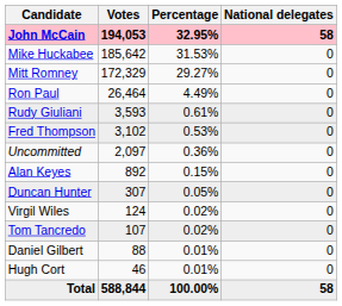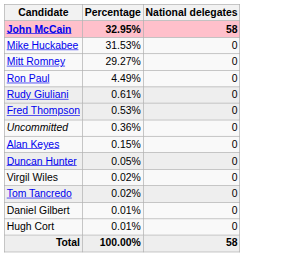 <table class="wikitable" style="text-align:right;">
 <tr>
 <th>Candidate</th>
-<th>Votes</th>
 <th>Percentage</th>
 <th>National delegates</th>
 </tr>
 <tr style="background:pink;">
 <td style="text-align:left;"><strong><a href='#'>John McCain</a></strong></td>
-<td><strong>194,053</strong></td>
 <td><strong>32.95%</strong></td>
 <td><strong>58</strong></td>
 </tr>
 <tr>
 <td style="text-align:left;"><a href='#'>Mike Huckabee</a></td>
-<td>185,642</td>
 <td>31.53%</td>
 <td>0</td>
 </tr>
 <tr>
 <td style="text-align:left;"><a href='#'>Mitt Romney</a></td>
-<td>172,329</td>
 <td>29.27%</td>
 <td>0</td>
 </tr>
 <tr>
 <td style="text-align:left;"><a href='#'>Ron Paul</a></td>
-<td>26,464</td>
 <td>4.49%</td>
 <td>0</td>
 </tr>
 <tr style="background:#eee;">
 <td style="text-align:left;"><a href='#'>Rudy Giuliani</a></td>
-<td>3,593</td>
 <td>0.61%</td>
 <td>0</td>
 </tr>
 <tr style="background:#eee;">
 <td style="text-align:left;"><a href='#'>Fred Thompson</a></td>
-<td>3,102</td>
 <td>0.53%</td>
 <td>0</td>
 </tr>
 <tr>
 <td style="text-align:left;"><em>Uncommitted</em></td>
-<td>2,097</td>
 <td>0.36%</td>
 <td>0</td>
 </tr>
 <tr>
 <td style="text-align:left;"><a href='#'>Alan Keyes</a></td>
-<td>892</td>
 <td>0.15%</td>
 <td>0</td>
 </tr>
 <tr style="background:#eee;">
 <td style="text-align:left;"><a href='#'>Duncan Hunter</a></td>
-<td>307</td>
 <td>0.05%</td>
 <td>0</td>
 </tr>
 <tr>
 <td style="text-align:left;">Virgil Wiles</td>
-<td>124</td>
 <td>0.02%</td>
 <td>0</td>
 </tr>
 <tr style="background:#eee;">
 <td style="text-align:left;"><a href='#'>Tom Tancredo</a></td>
-<td>107</td>
 <td>0.02%</td>
 <td>0</td>
 </tr>
 <tr>
 <td style="text-align:left;">Daniel Gilbert</td>
-<td>88</td>
 <td>0.01%</td>
 <td>0</td>
 </tr>
 <tr>
 <td style="text-align:left;">Hugh Cort</td>
-<td>46</td>
 <td>0.01%</td>
 <td>0</td>
 </tr>
 <tr style="background:#eee;">
 <td><strong>Total</strong></td>
-<td><strong>588,844</strong></td>
 <td><strong>100.00%</strong></td>
 <td><strong>58</strong></td>
 </tr>
 </table>
